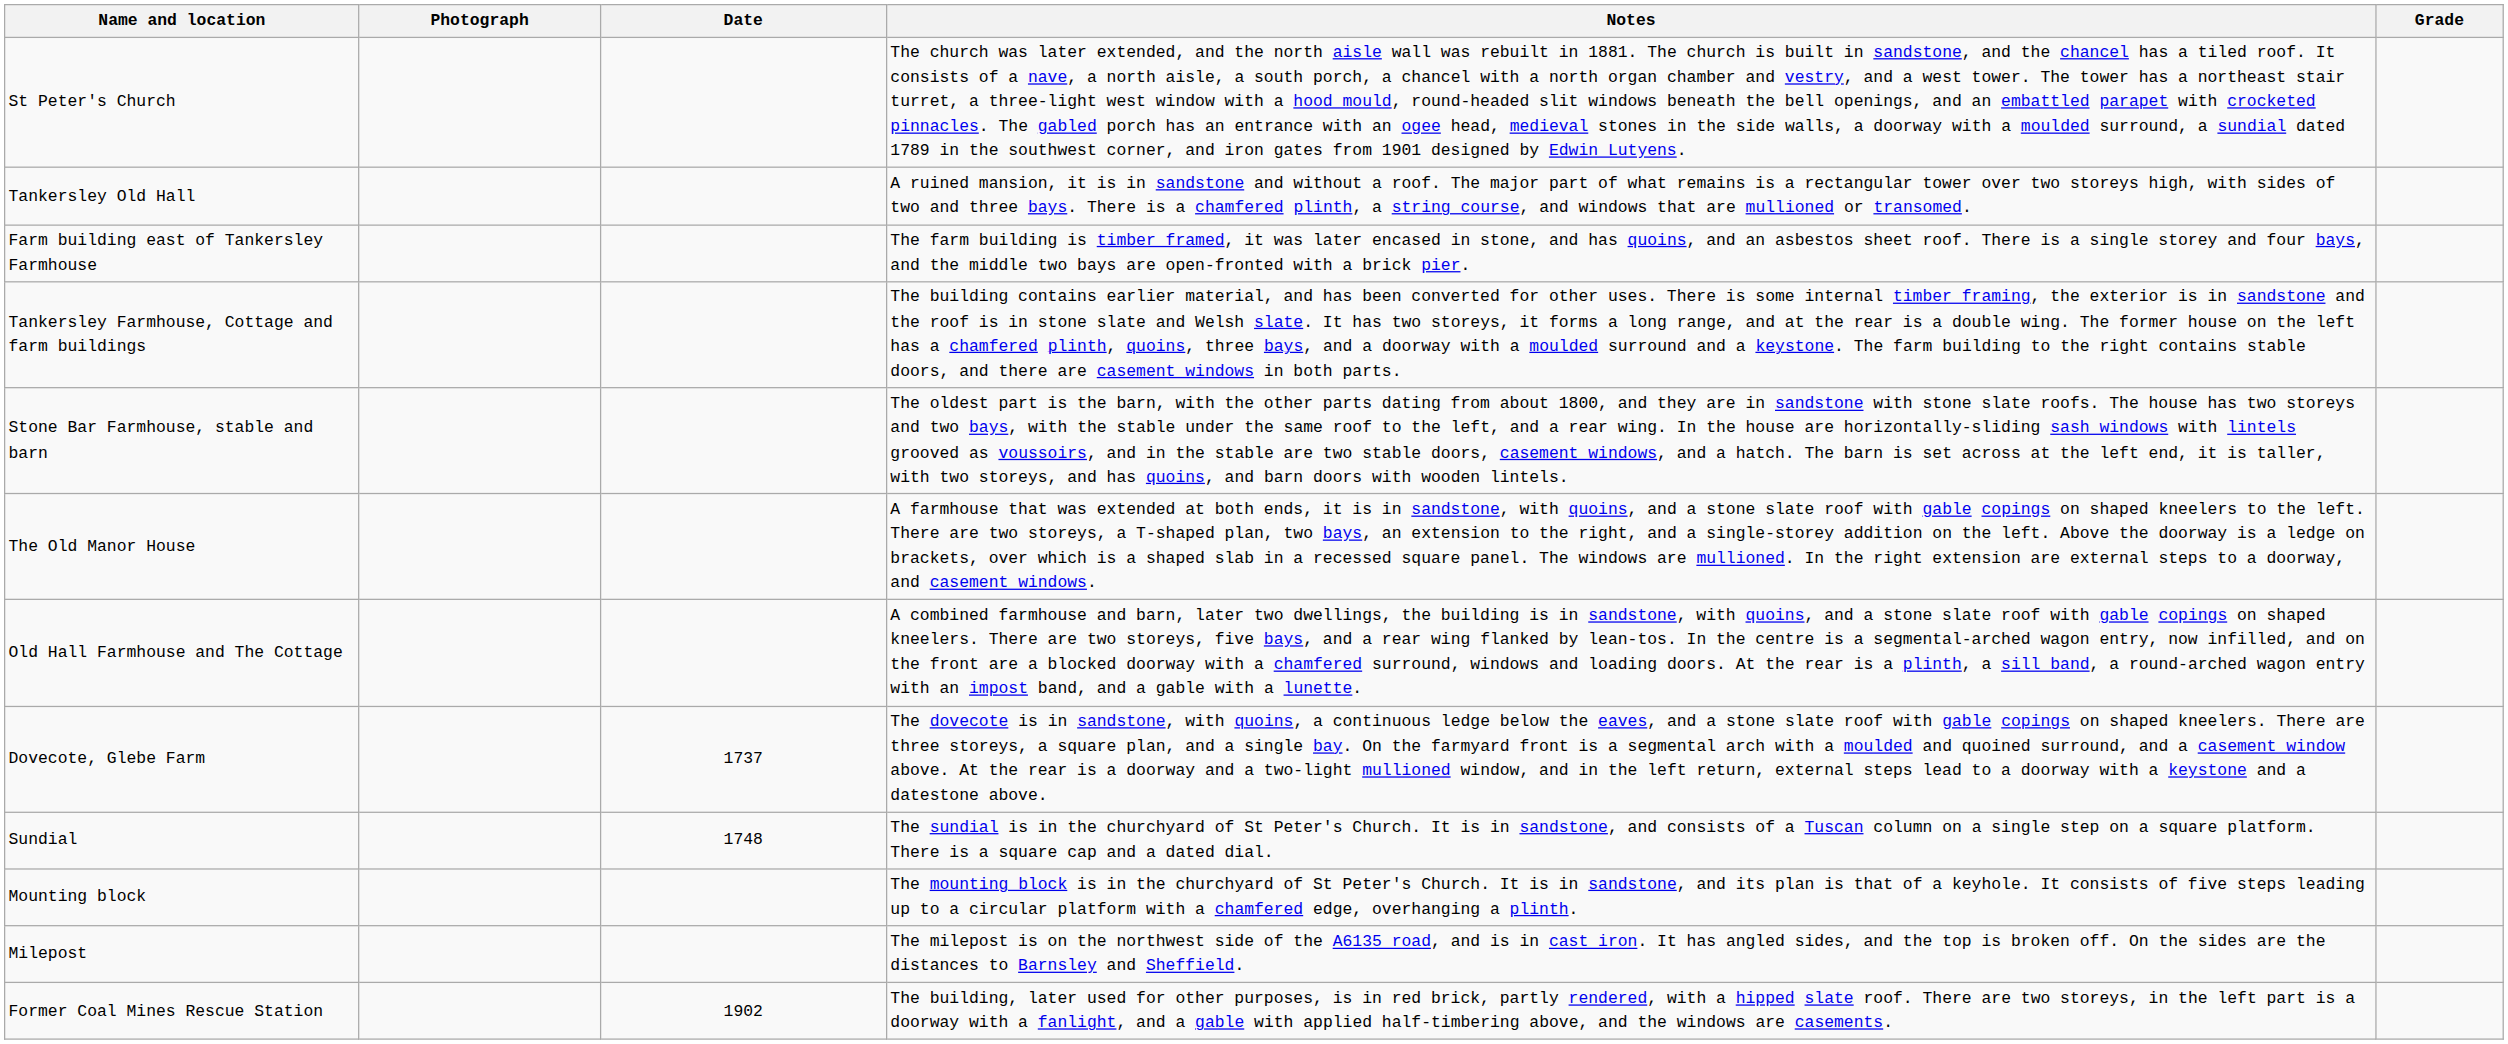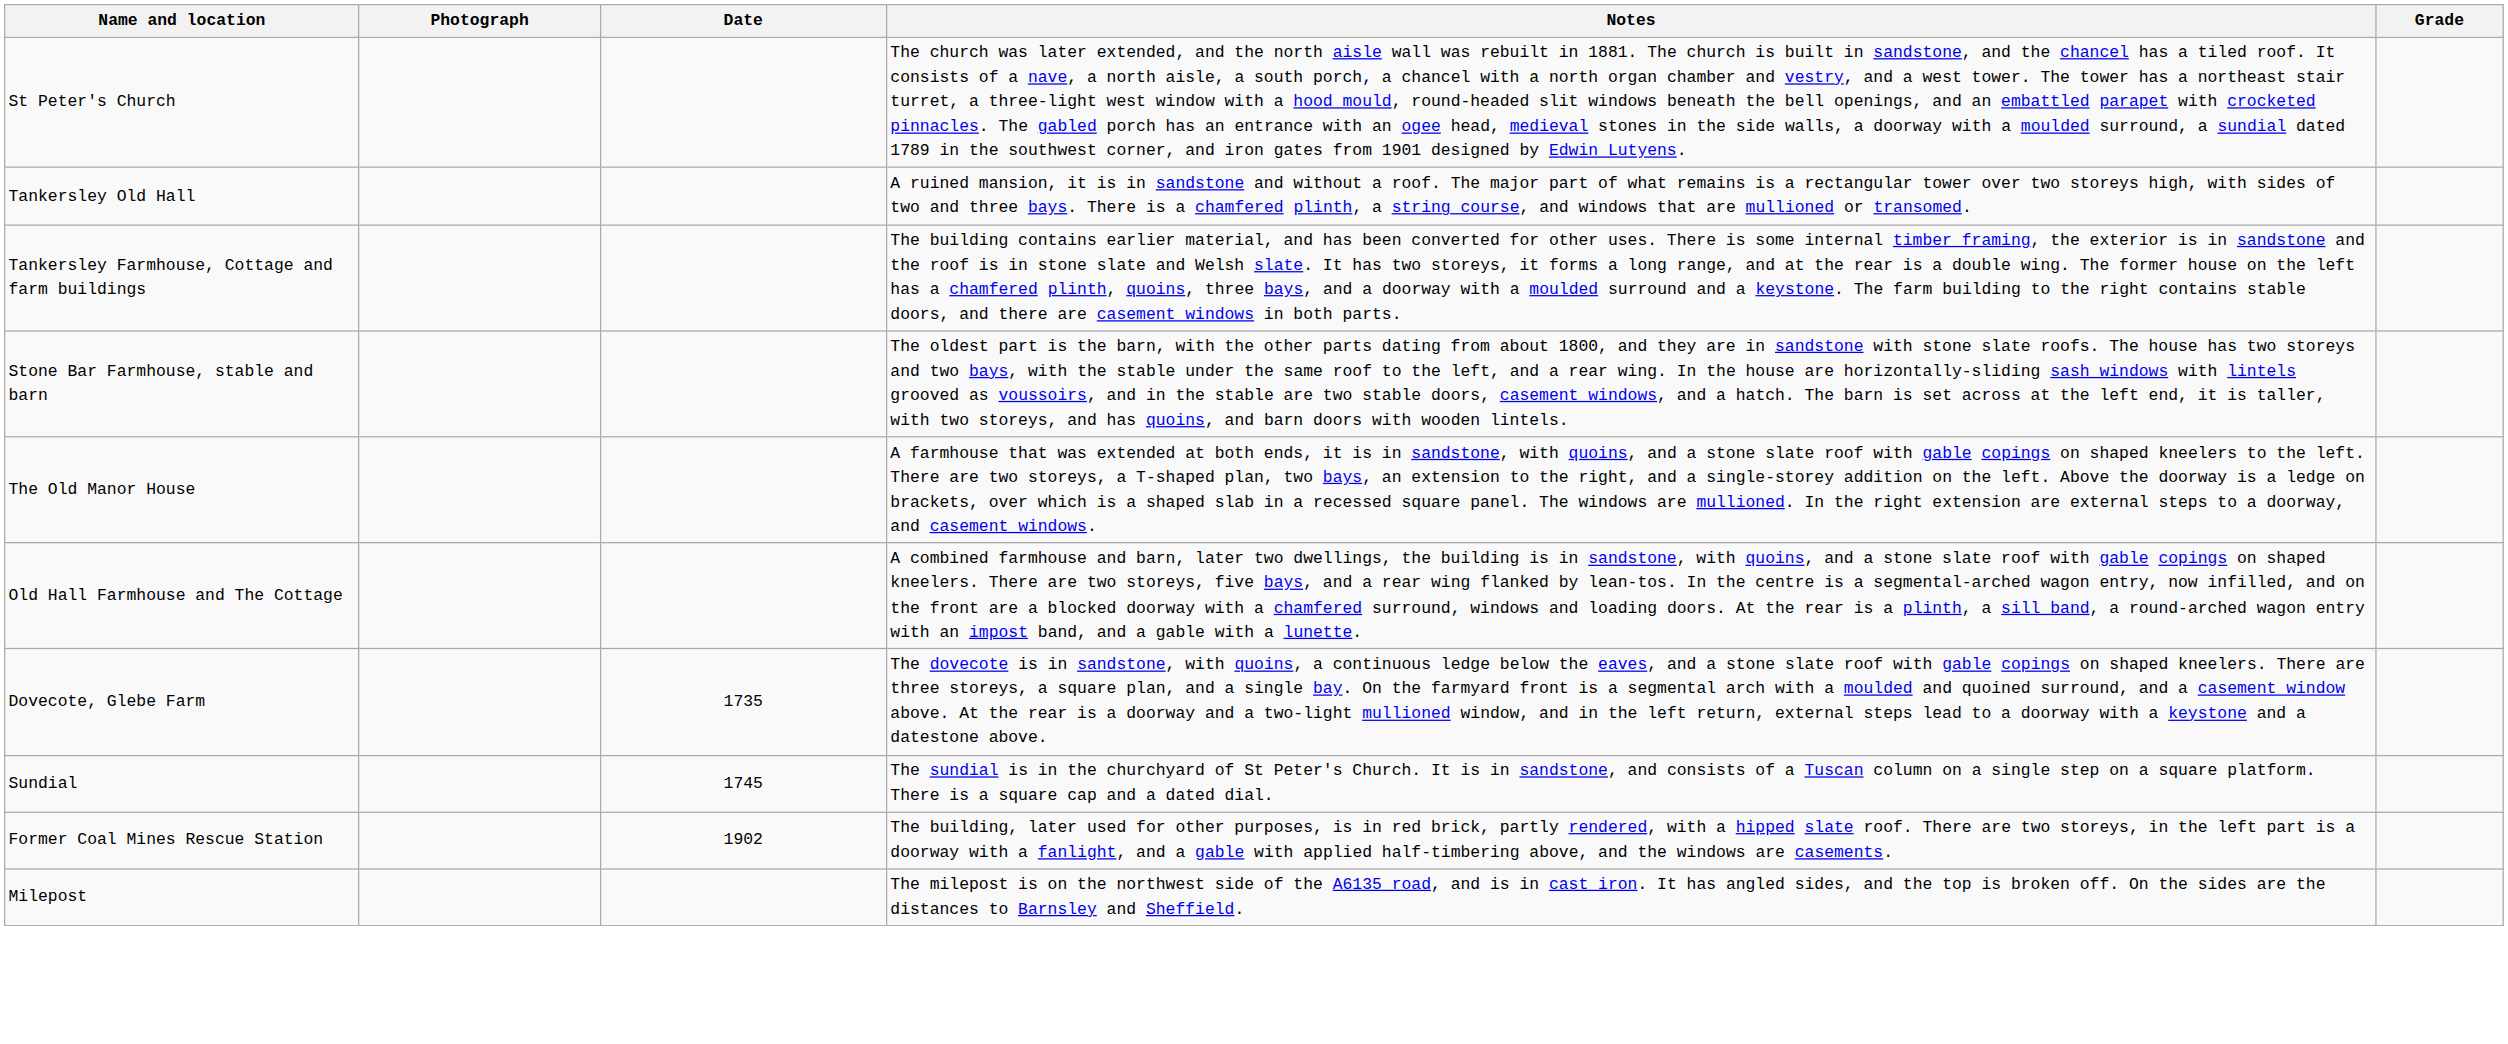 <table class="wikitable sortable plainrowheaders" style="width:100%; border:0; text-align:left; line-height:150%;">
 <tr>
 <th scope="col"  style="width:150px">Name and location</th>
 <th scope="col"  style="width:100px" class="unsortable">Photograph</th>
 <th scope="col"  style="width:120px">Date</th>
 <th scope="col"  style="width:650px" class="unsortable">Notes</th>
 <th scope="col"  style="width:50px">Grade</th>
 </tr>
 <tr>
 <td>St Peter's Church<br><small></small></td>
 <td></td>
 <td align="center"></td>
 <td>The church was later extended, and the north <a href='#'>aisle</a> wall was rebuilt in 1881.  The church is built in <a href='#'>sandstone</a>, and the <a href='#'>chancel</a> has a tiled roof.  It consists of a <a href='#'>nave</a>, a north aisle, a south porch, a chancel with a north organ chamber and <a href='#'>vestry</a>, and a west tower.  The tower has a northeast stair turret, a three-light west window with a <a href='#'>hood mould</a>, round-headed slit windows beneath the bell openings, and an <a href='#'>embattled</a> <a href='#'>parapet</a> with <a href='#'>crocketed</a> <a href='#'>pinnacles</a>.  The <a href='#'>gabled</a> porch has an entrance with an <a href='#'>ogee</a> head, <a href='#'>medieval</a> stones in the side walls, a doorway with a <a href='#'>moulded</a> surround, a <a href='#'>sundial</a> dated 1789 in the southwest corner, and iron gates from 1901 designed by <a href='#'>Edwin Lutyens</a>.</td>
 <td align="center" ></td>
 </tr>
 <tr>
 <td>Tankersley Old Hall<br><small></small></td>
 <td></td>
 <td align="center"></td>
 <td>A ruined mansion, it is in <a href='#'>sandstone</a> and without a roof.  The major part of what remains is a rectangular tower over two storeys high, with sides of two and three <a href='#'>bays</a>.  There is a <a href='#'>chamfered</a> <a href='#'>plinth</a>, a <a href='#'>string course</a>, and windows that are <a href='#'>mullioned</a> or <a href='#'>transomed</a>.</td>
-<td align="center" ></td>
-</tr>
-<tr>
-<td>Farm building east of Tankersley Farmhouse<br><small></small></td>
-<td></td>
-<td align="center"></td>
-<td>The farm building is <a href='#'>timber framed</a>, it was later encased in stone, and has <a href='#'>quoins</a>, and an asbestos sheet roof.  There is a single storey and four <a href='#'>bays</a>, and the middle two bays are open-fronted with a brick <a href='#'>pier</a>.</td>
 <td align="center" ></td>
 </tr>
 <tr>
 <td>Tankersley Farmhouse, Cottage and farm buildings<br><small></small></td>
 <td></td>
 <td align="center"></td>
 <td>The building contains earlier material, and has been converted for other uses.  There is some internal <a href='#'>timber framing</a>, the exterior is in <a href='#'>sandstone</a> and the roof is in stone slate and Welsh <a href='#'>slate</a>.  It has two storeys, it forms a long range, and at the rear is a double wing.  The former house on the left has a <a href='#'>chamfered</a> <a href='#'>plinth</a>, <a href='#'>quoins</a>, three <a href='#'>bays</a>, and a doorway with a <a href='#'>moulded</a> surround and a <a href='#'>keystone</a>.  The farm building to the right contains stable doors, and there are <a href='#'>casement windows</a> in both parts.</td>
 <td align="center" ></td>
 </tr>
 <tr>
 <td>Stone Bar Farmhouse, stable and barn<br><small></small></td>
 <td></td>
 <td align="center"></td>
 <td>The oldest part is the barn, with the other parts dating from about 1800, and they are in <a href='#'>sandstone</a> with stone slate roofs.  The house has two storeys and two <a href='#'>bays</a>, with the stable under the same roof to the left, and a rear wing.  In the house are horizontally-sliding <a href='#'>sash windows</a> with <a href='#'>lintels</a> grooved as <a href='#'>voussoirs</a>, and in the stable are two stable doors, <a href='#'>casement windows</a>, and a hatch.  The barn is set across at the left end, it is taller, with two storeys, and has <a href='#'>quoins</a>, and barn doors with wooden lintels.</td>
 <td align="center" ></td>
 </tr>
 <tr>
 <td>The Old Manor House<br><small></small></td>
 <td></td>
 <td align="center"></td>
 <td>A farmhouse that was extended at both ends, it is in <a href='#'>sandstone</a>, with <a href='#'>quoins</a>, and a stone slate roof with <a href='#'>gable</a> <a href='#'>copings</a> on shaped kneelers to the left.  There are two storeys, a T-shaped plan, two <a href='#'>bays</a>, an extension to the right, and a single-storey addition on the left.  Above the doorway is a ledge on brackets, over which is a shaped slab in a recessed square panel.  The windows are <a href='#'>mullioned</a>.  In the right extension are external steps to a doorway, and <a href='#'>casement windows</a>.</td>
 <td align="center" ></td>
 </tr>
 <tr>
 <td>Old Hall Farmhouse and The Cottage<br><small></small></td>
 <td></td>
 <td align="center"></td>
 <td>A combined farmhouse and barn, later two dwellings, the building is in <a href='#'>sandstone</a>, with <a href='#'>quoins</a>, and a stone slate roof with <a href='#'>gable</a> <a href='#'>copings</a> on shaped kneelers. There are two storeys, five <a href='#'>bays</a>, and a rear wing flanked by lean-tos.  In the centre is a segmental-arched wagon entry, now infilled, and on the front are a blocked doorway with a <a href='#'>chamfered</a> surround, windows and loading doors.  At the rear is a <a href='#'>plinth</a>, a <a href='#'>sill band</a>, a round-arched wagon entry with an <a href='#'>impost</a> band, and a gable with a <a href='#'>lunette</a>.</td>
 <td align="center" ></td>
 </tr>
 <tr>
 <td>Dovecote, Glebe Farm<br><small></small></td>
 <td></td>
-<td align="center">1737</td>
+<td align="center">1735</td>
 <td>The <a href='#'>dovecote</a> is in <a href='#'>sandstone</a>, with <a href='#'>quoins</a>, a continuous ledge below the <a href='#'>eaves</a>, and a stone slate roof with <a href='#'>gable</a> <a href='#'>copings</a> on shaped kneelers.  There are three storeys, a square plan, and a single <a href='#'>bay</a>.  On the farmyard front is a segmental arch with a <a href='#'>moulded</a> and quoined surround, and a <a href='#'>casement window</a> above.  At the rear is a doorway and a two-light <a href='#'>mullioned</a> window, and in the left return, external steps lead to a doorway with a <a href='#'>keystone</a> and a datestone above.</td>
 <td align="center" ></td>
 </tr>
 <tr>
 <td>Sundial<br><small></small></td>
 <td></td>
-<td align="center">1748</td>
+<td align="center">1745</td>
 <td>The <a href='#'>sundial</a> is in the churchyard of St Peter's Church. It is in <a href='#'>sandstone</a>, and consists of a <a href='#'>Tuscan</a> column on a single step on a square platform.  There is a square cap and a dated dial.</td>
 <td align="center" ></td>
 </tr>
 <tr>
-<td>Mounting block<br><small></small></td>
+<td>Former Coal Mines Rescue Station<br><small></small></td>
 <td></td>
-<td align="center"></td>
-<td>The <a href='#'>mounting block</a> is in the churchyard of St Peter's Church.  It is in <a href='#'>sandstone</a>, and its plan is that of a keyhole.  It consists of five steps leading up to a circular platform with a <a href='#'>chamfered</a> edge, overhanging a <a href='#'>plinth</a>.</td>
+<td align="center">1902</td>
+<td>The building, later used for other purposes, is in red brick, partly <a href='#'>rendered</a>, with a <a href='#'>hipped</a> <a href='#'>slate</a> roof.  There are two storeys, in the left part is a doorway with a <a href='#'>fanlight</a>, and a <a href='#'>gable</a> with applied half-timbering above, and the windows are <a href='#'>casements</a>.</td>
 <td align="center" ></td>
 </tr>
 <tr>
 <td>Milepost<br><small></small></td>
 <td></td>
 <td align="center"></td>
 <td>The milepost is on the northwest side of the <a href='#'>A6135 road</a>, and is in <a href='#'>cast iron</a>.  It has angled sides, and the top is broken off.  On the sides are the distances to <a href='#'>Barnsley</a> and <a href='#'>Sheffield</a>.</td>
 <td align="center" ></td>
 </tr>
 <tr>
-<td>Former Coal Mines Rescue Station<br><small></small></td>
-<td></td>
-<td align="center">1902</td>
-<td>The building, later used for other purposes, is in red brick, partly <a href='#'>rendered</a>, with a <a href='#'>hipped</a> <a href='#'>slate</a> roof.  There are two storeys, in the left part is a doorway with a <a href='#'>fanlight</a>, and a <a href='#'>gable</a> with applied half-timbering above, and the windows are <a href='#'>casements</a>.</td>
-<td align="center" ></td>
-</tr>
-<tr>
 </tr>
 </table>
